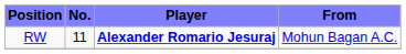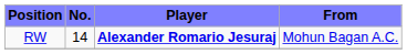 <table class="wikitable sortable">
 <tr>
 <th style="background:#8080FF; color:Black;"><strong>Position</strong></th>
 <th style="background:#8080FF; color:Black;"><strong>No.</strong></th>
 <th style="background:#8080FF; color:Black;"><strong>Player</strong></th>
 <th style="background:#8080FF; color:Black;"><strong>From</strong></th>
 </tr>
 <tr>
 <td style="text-align:center;"><a href='#'>RW</a></td>
-<td style="text-align:center;">11</td>
+<td style="text-align:center;">14</td>
 <td style="text-align:left;"><strong> <a href='#'>Alexander Romario Jesuraj</a></strong></td>
 <td style="text-align:left;"> <a href='#'>Mohun Bagan A.C.</a></td>
 </tr>
 <tr>
 </tr>
 </table>
